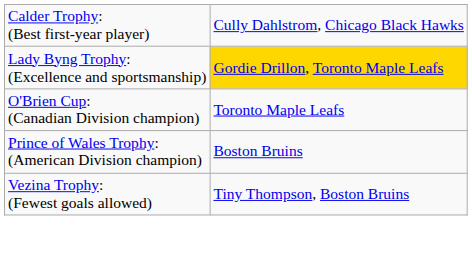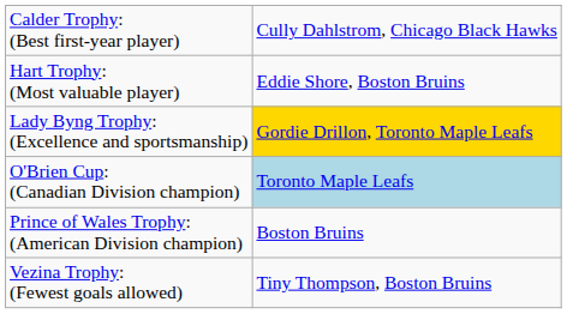 <table class="wikitable">
 <tr>
 <td><a href='#'>Calder Trophy</a>:<br>(Best first-year player)</td>
 <td><a href='#'>Cully Dahlstrom</a>, <a href='#'>Chicago Black Hawks</a></td>
+</tr>
+<tr>
+<td><a href='#'>Hart Trophy</a>:<br>(Most valuable player)</td>
+<td><a href='#'>Eddie Shore</a>, <a href='#'>Boston Bruins</a></td>
 </tr>
 <tr>
 <td><a href='#'>Lady Byng Trophy</a>:<br>(Excellence and sportsmanship)</td>
 <td style="background: gold;"><a href='#'>Gordie Drillon</a>, <a href='#'>Toronto Maple Leafs</a></td>
 </tr>
 <tr>
 <td><a href='#'>O'Brien Cup</a>:<br>(Canadian Division champion)</td>
-<td><a href='#'>Toronto Maple Leafs</a></td>
+<td style="background: lightblue;"><a href='#'>Toronto Maple Leafs</a></td>
 </tr>
 <tr>
 <td><a href='#'>Prince of Wales Trophy</a>:<br>(American Division champion)</td>
 <td><a href='#'>Boston Bruins</a></td>
 </tr>
 <tr>
 <td><a href='#'>Vezina Trophy</a>:<br>(Fewest goals allowed)</td>
 <td><a href='#'>Tiny Thompson</a>, <a href='#'>Boston Bruins</a></td>
 </tr>
 </table>
